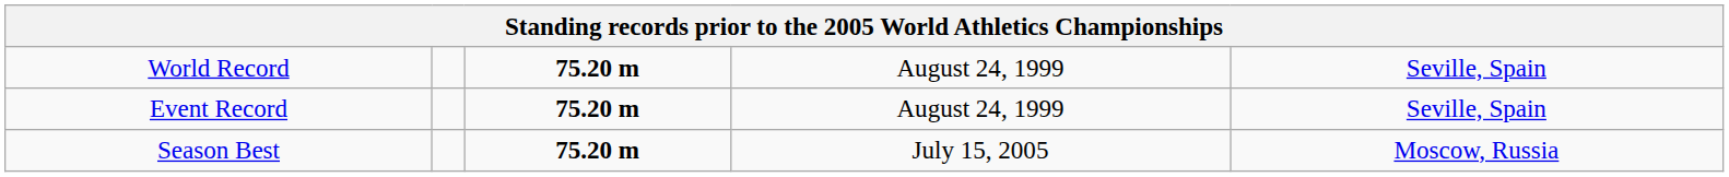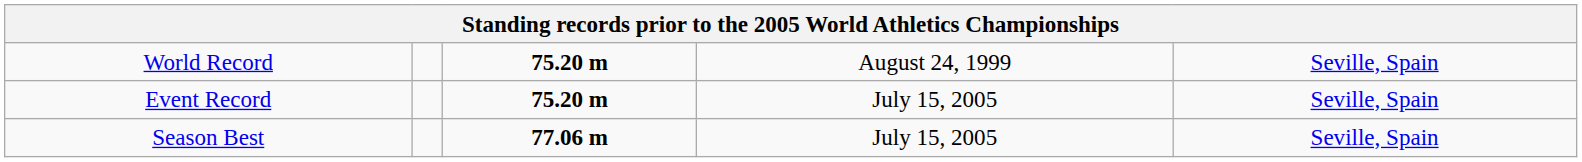 <table class="wikitable" style=" text-align:center; font-size:110%;" width="95%">
 <tr>
 <th colspan="5">Standing records prior to the 2005 World Athletics Championships</th>
 </tr>
 <tr>
 <td><a href='#'>World Record</a></td>
 <td></td>
 <td><strong>75.20 m</strong></td>
 <td>August 24, 1999</td>
 <td> <a href='#'>Seville, Spain</a></td>
 </tr>
 <tr>
 <td><a href='#'>Event Record</a></td>
 <td></td>
 <td><strong>75.20 m</strong></td>
-<td>August 24, 1999</td>
+<td>July 15, 2005</td>
 <td> <a href='#'>Seville, Spain</a></td>
 </tr>
 <tr>
 <td><a href='#'>Season Best</a></td>
 <td></td>
-<td><strong>75.20 m</strong></td>
+<td><strong>77.06 m </strong></td>
 <td>July 15, 2005</td>
-<td> <a href='#'>Moscow, Russia</a></td>
+<td> <a href='#'>Seville, Spain</a></td>
 </tr>
 </table>
